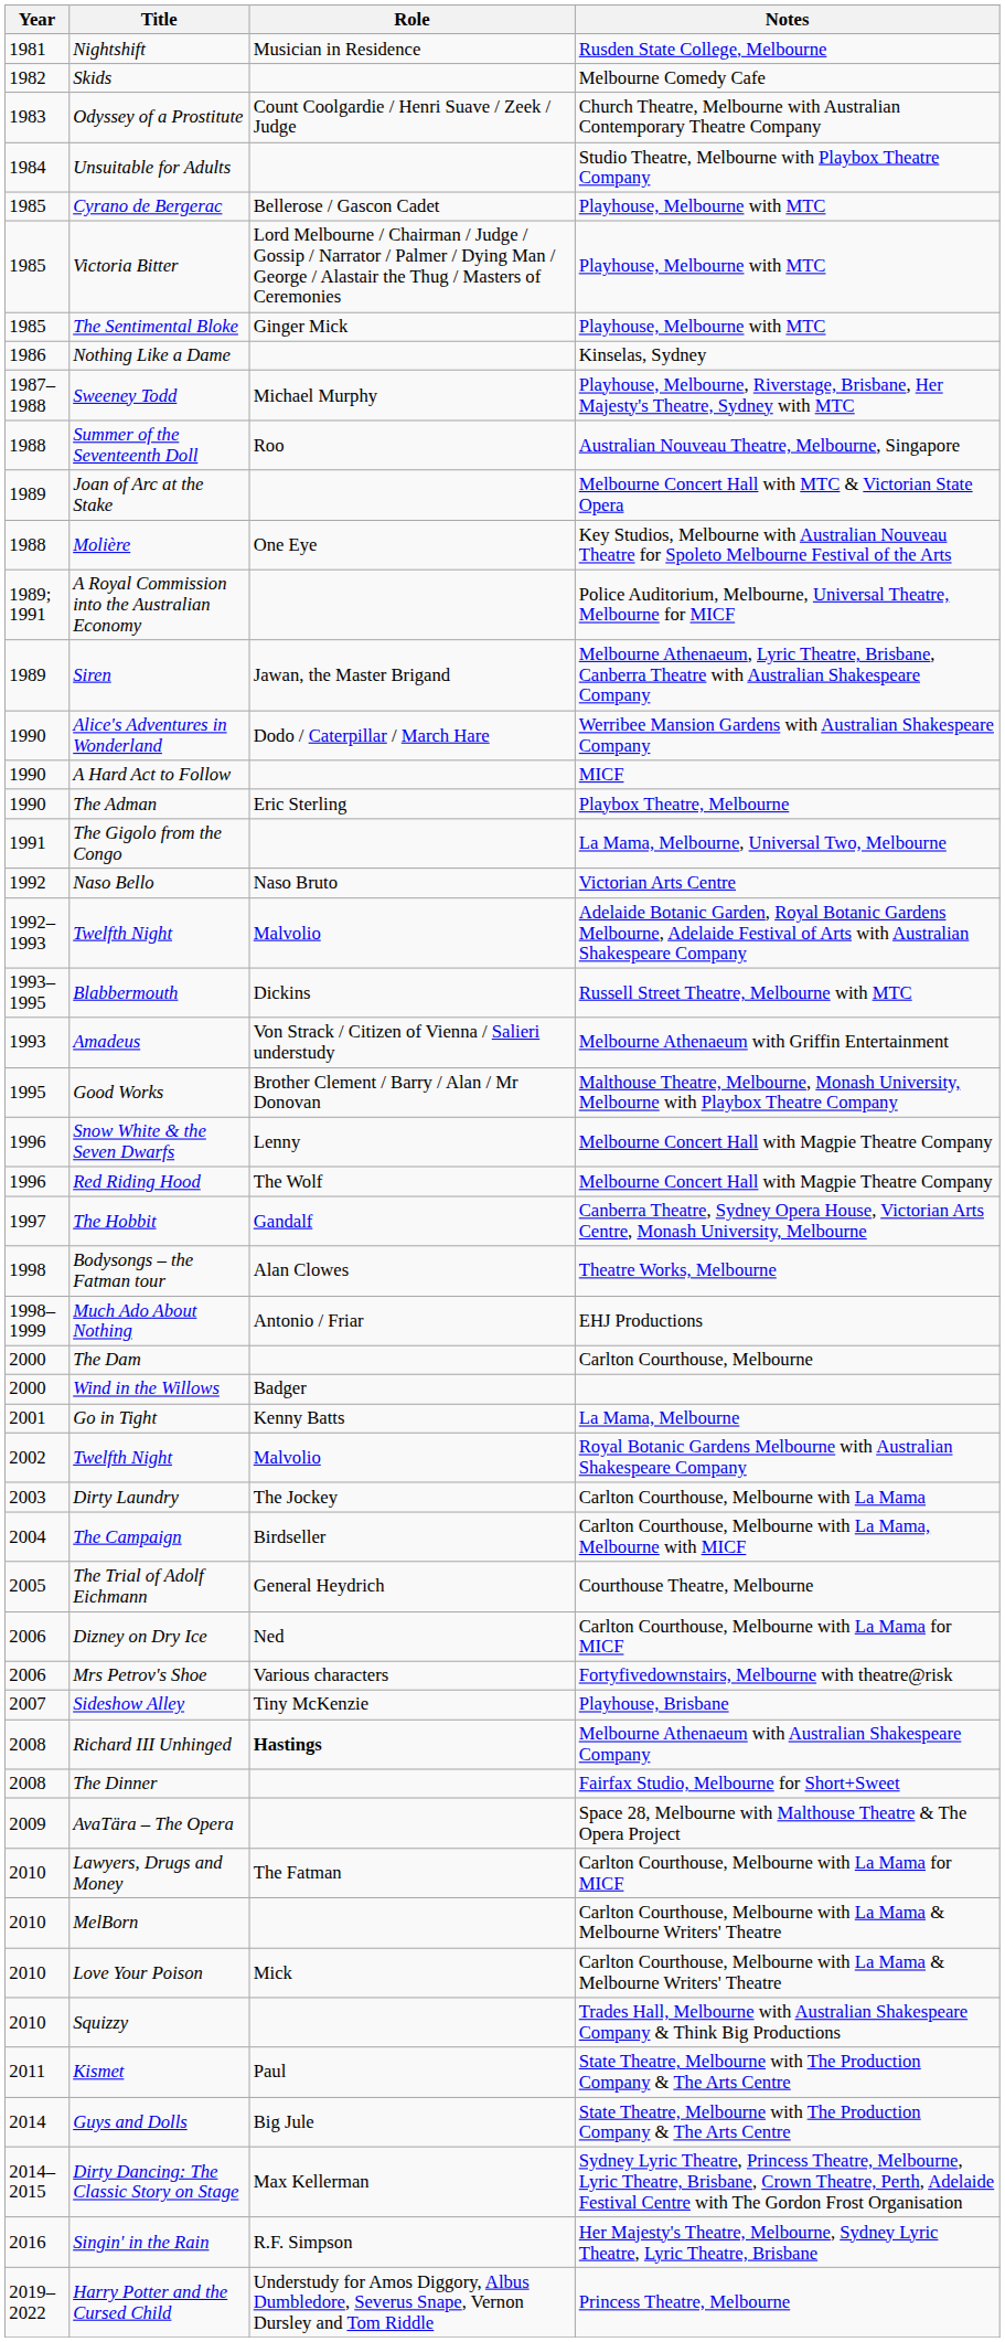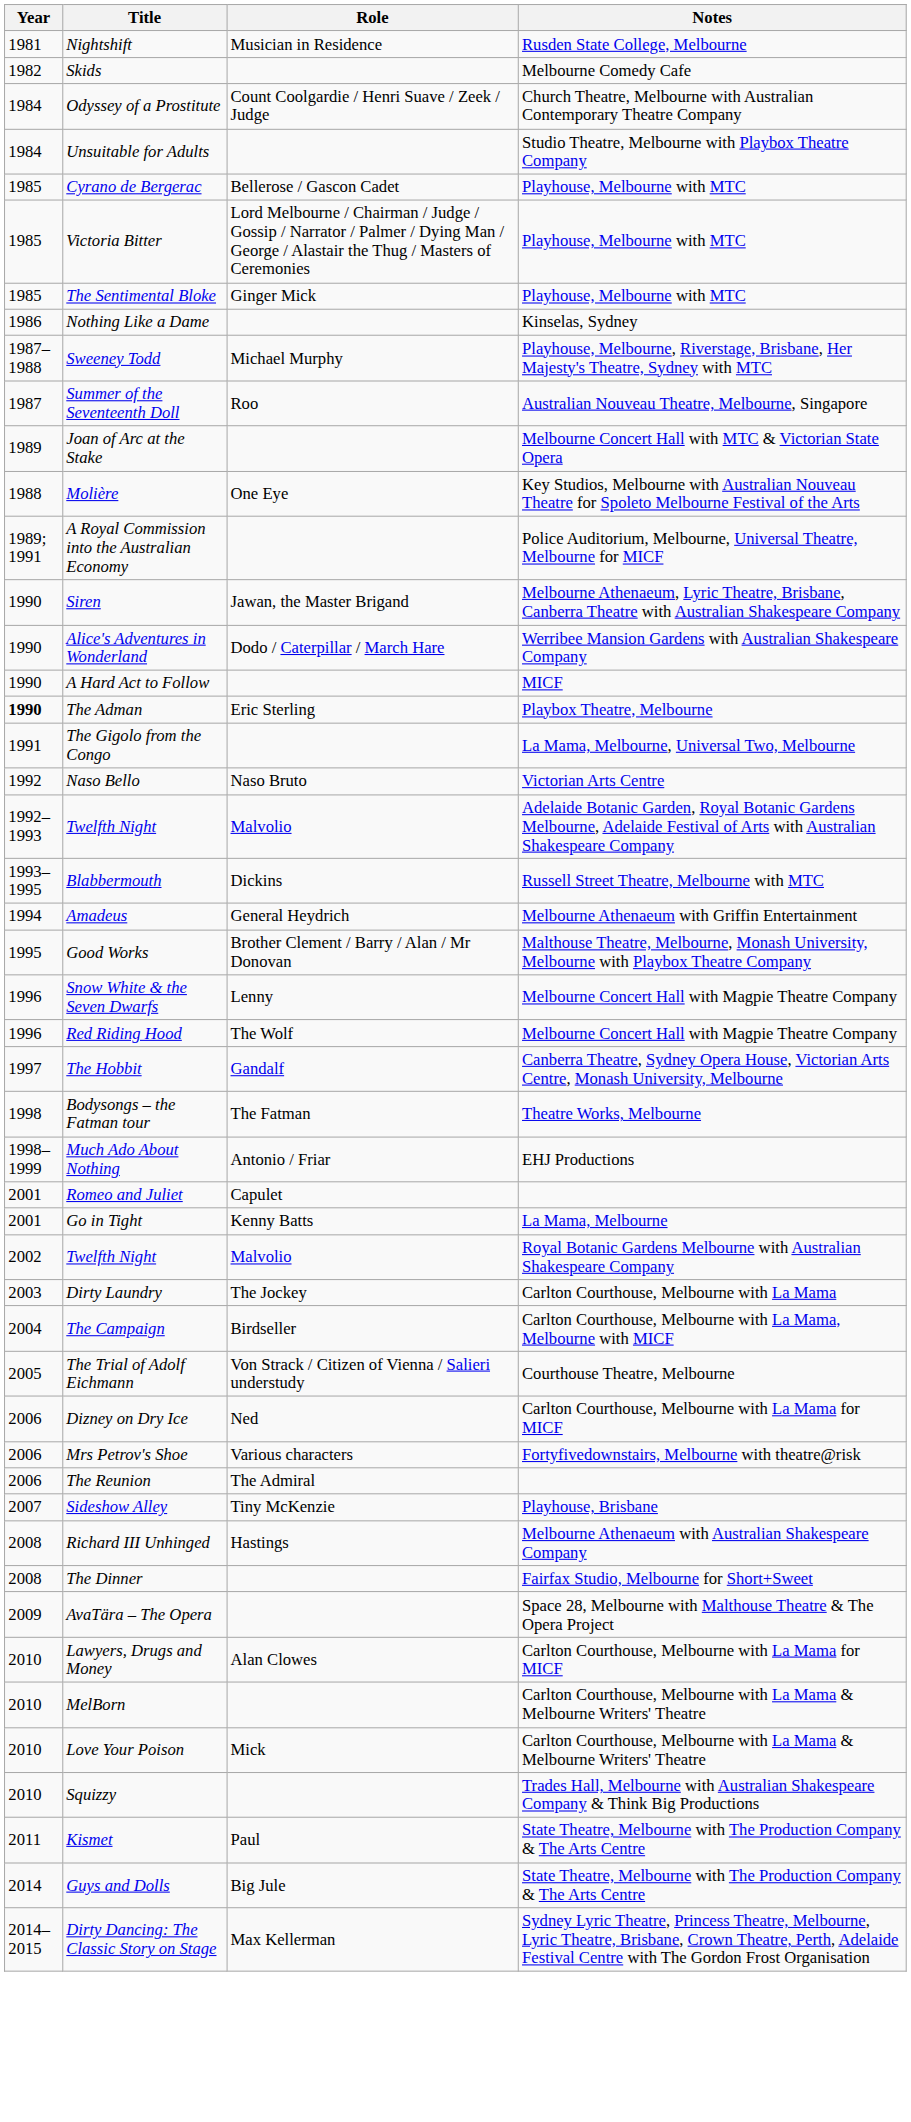 <table class=wikitable>
 <tr>
 <th>Year</th>
 <th>Title</th>
 <th>Role</th>
 <th>Notes</th>
 </tr>
 <tr>
 <td>1981</td>
 <td><em>Nightshift</em></td>
 <td>Musician in Residence</td>
 <td><a href='#'>Rusden State College, Melbourne</a></td>
 </tr>
 <tr>
 <td>1982</td>
 <td><em>Skids</em></td>
 <td></td>
 <td>Melbourne Comedy Cafe</td>
 </tr>
 <tr>
-<td>1983</td>
+<td>1984</td>
 <td><em>Odyssey of a Prostitute</em></td>
 <td>Count Coolgardie / Henri Suave / Zeek / Judge</td>
 <td>Church Theatre, Melbourne with Australian Contemporary Theatre Company</td>
 </tr>
 <tr>
 <td>1984</td>
 <td><em>Unsuitable for Adults</em></td>
 <td></td>
 <td>Studio Theatre, Melbourne with <a href='#'>Playbox Theatre Company</a></td>
 </tr>
 <tr>
 <td>1985</td>
 <td><em><a href='#'>Cyrano de Bergerac</a></em></td>
 <td>Bellerose / Gascon Cadet</td>
 <td><a href='#'>Playhouse, Melbourne</a> with <a href='#'>MTC</a></td>
 </tr>
 <tr>
 <td>1985</td>
 <td><em>Victoria Bitter</em></td>
 <td>Lord Melbourne / Chairman / Judge / Gossip / Narrator / Palmer / Dying Man / George / Alastair the Thug / Masters of Ceremonies</td>
 <td><a href='#'>Playhouse, Melbourne</a> with <a href='#'>MTC</a></td>
 </tr>
 <tr>
 <td>1985</td>
 <td><em><a href='#'>The Sentimental Bloke</a></em></td>
 <td>Ginger Mick</td>
 <td><a href='#'>Playhouse, Melbourne</a> with <a href='#'>MTC</a></td>
 </tr>
 <tr>
 <td>1986</td>
 <td><em>Nothing Like a Dame</em></td>
 <td></td>
 <td>Kinselas, Sydney</td>
 </tr>
 <tr>
 <td>1987–1988</td>
 <td><em><a href='#'>Sweeney Todd</a></em></td>
 <td>Michael Murphy</td>
 <td><a href='#'>Playhouse, Melbourne</a>, <a href='#'>Riverstage, Brisbane</a>, <a href='#'>Her Majesty's Theatre, Sydney</a> with <a href='#'>MTC</a></td>
 </tr>
 <tr>
-<td>1988</td>
+<td>1987</td>
 <td><em><a href='#'>Summer of the Seventeenth Doll</a></em></td>
 <td>Roo</td>
 <td><a href='#'>Australian Nouveau Theatre, Melbourne</a>, Singapore</td>
 </tr>
 <tr>
 <td>1989</td>
 <td><em>Joan of Arc at the Stake</em></td>
 <td></td>
 <td><a href='#'>Melbourne Concert Hall</a> with <a href='#'>MTC</a> & <a href='#'>Victorian State Opera</a></td>
 </tr>
 <tr>
 <td>1988</td>
 <td><em><a href='#'>Molière</a></em></td>
 <td>One Eye</td>
 <td>Key Studios, Melbourne with <a href='#'>Australian Nouveau Theatre</a> for <a href='#'>Spoleto Melbourne Festival of the Arts</a></td>
 </tr>
 <tr>
 <td>1989; 1991</td>
 <td><em>A Royal Commission into the Australian Economy</em></td>
 <td></td>
 <td>Police Auditorium, Melbourne, <a href='#'>Universal Theatre, Melbourne</a> for <a href='#'>MICF</a></td>
 </tr>
 <tr>
-<td>1989</td>
+<td>1990</td>
 <td><em><a href='#'>Siren</a></em></td>
 <td>Jawan, the Master Brigand</td>
 <td><a href='#'>Melbourne Athenaeum</a>, <a href='#'>Lyric Theatre, Brisbane</a>, <a href='#'>Canberra Theatre</a> with <a href='#'>Australian Shakespeare Company</a></td>
 </tr>
 <tr>
 <td>1990</td>
 <td><em><a href='#'>Alice's Adventures in Wonderland</a></em></td>
 <td>Dodo / <a href='#'>Caterpillar</a> / <a href='#'>March Hare</a></td>
 <td><a href='#'>Werribee Mansion Gardens</a> with <a href='#'>Australian Shakespeare Company</a></td>
 </tr>
 <tr>
 <td>1990</td>
 <td><em>A Hard Act to Follow</em></td>
 <td></td>
 <td><a href='#'>MICF</a></td>
 </tr>
 <tr>
-<td>1990</td>
+<td><strong>1990</strong></td>
 <td><em>The Adman</em></td>
 <td>Eric Sterling</td>
 <td><a href='#'>Playbox Theatre, Melbourne</a></td>
 </tr>
 <tr>
 <td>1991</td>
 <td><em>The Gigolo from the Congo</em></td>
 <td></td>
 <td><a href='#'>La Mama, Melbourne</a>, <a href='#'>Universal Two, Melbourne</a></td>
 </tr>
 <tr>
 <td>1992</td>
 <td><em>Naso Bello</em></td>
 <td>Naso Bruto</td>
 <td><a href='#'>Victorian Arts Centre</a></td>
 </tr>
 <tr>
 <td>1992–1993</td>
 <td><em><a href='#'>Twelfth Night</a></em></td>
 <td><a href='#'>Malvolio</a></td>
 <td><a href='#'>Adelaide Botanic Garden</a>, <a href='#'>Royal Botanic Gardens Melbourne</a>, <a href='#'>Adelaide Festival of Arts</a> with <a href='#'>Australian Shakespeare Company</a></td>
 </tr>
 <tr>
 <td>1993–1995</td>
 <td><em><a href='#'>Blabbermouth</a></em></td>
 <td>Dickins</td>
 <td><a href='#'>Russell Street Theatre, Melbourne</a> with  <a href='#'>MTC</a></td>
 </tr>
 <tr>
-<td>1993</td>
+<td>1994</td>
 <td><em><a href='#'>Amadeus</a></em></td>
-<td>Von Strack / Citizen of Vienna / <a href='#'>Salieri</a> understudy</td>
+<td>General Heydrich</td>
 <td><a href='#'>Melbourne Athenaeum</a> with Griffin Entertainment</td>
 </tr>
 <tr>
 <td>1995</td>
 <td><em>Good Works</em></td>
 <td>Brother Clement / Barry / Alan / Mr Donovan</td>
 <td><a href='#'>Malthouse Theatre, Melbourne</a>, <a href='#'>Monash University, Melbourne</a> with <a href='#'>Playbox Theatre Company</a></td>
 </tr>
 <tr>
 <td>1996</td>
 <td><em><a href='#'>Snow White & the Seven Dwarfs</a></em></td>
 <td>Lenny</td>
 <td><a href='#'>Melbourne Concert Hall</a> with Magpie Theatre Company</td>
 </tr>
 <tr>
 <td>1996</td>
 <td><em><a href='#'>Red Riding Hood</a></em></td>
 <td>The Wolf</td>
 <td><a href='#'>Melbourne Concert Hall</a> with Magpie Theatre Company</td>
 </tr>
 <tr>
 <td>1997</td>
 <td><em><a href='#'>The Hobbit</a></em></td>
 <td><a href='#'>Gandalf</a></td>
 <td><a href='#'>Canberra Theatre</a>, <a href='#'>Sydney Opera House</a>, <a href='#'>Victorian Arts Centre</a>, <a href='#'>Monash University, Melbourne</a></td>
 </tr>
 <tr>
 <td>1998</td>
 <td><em>Bodysongs – the Fatman tour</em></td>
-<td>Alan Clowes</td>
+<td>The Fatman</td>
 <td><a href='#'>Theatre Works, Melbourne</a></td>
 </tr>
 <tr>
 <td>1998–1999</td>
 <td><em><a href='#'>Much Ado About Nothing</a></em></td>
 <td>Antonio / Friar</td>
 <td>EHJ Productions</td>
 </tr>
 <tr>
-<td>2000</td>
-<td><em>The Dam</em></td>
-<td></td>
-<td>Carlton Courthouse, Melbourne</td>
-</tr>
-<tr>
-<td>2000</td>
-<td><em><a href='#'>Wind in the Willows</a></em></td>
-<td>Badger</td>
+<td>2001</td>
+<td><em><a href='#'>Romeo and Juliet</a></em></td>
+<td>Capulet</td>
 <td></td>
 </tr>
 <tr>
 <td>2001</td>
 <td><em>Go in Tight</em></td>
 <td>Kenny Batts</td>
 <td><a href='#'>La Mama, Melbourne</a></td>
 </tr>
 <tr>
 <td>2002</td>
 <td><em><a href='#'>Twelfth Night</a></em></td>
 <td><a href='#'>Malvolio</a></td>
 <td><a href='#'>Royal Botanic Gardens Melbourne</a> with <a href='#'>Australian Shakespeare Company</a></td>
 </tr>
 <tr>
 <td>2003</td>
 <td><em>Dirty Laundry</em></td>
 <td>The Jockey</td>
 <td>Carlton Courthouse, Melbourne with <a href='#'>La Mama</a></td>
 </tr>
 <tr>
 <td>2004</td>
 <td><em><a href='#'>The Campaign</a></em></td>
 <td>Birdseller</td>
 <td>Carlton Courthouse, Melbourne with <a href='#'>La Mama, Melbourne</a> with <a href='#'>MICF</a></td>
 </tr>
 <tr>
 <td>2005</td>
 <td><em>The Trial of Adolf Eichmann</em></td>
-<td>General Heydrich</td>
+<td>Von Strack / Citizen of Vienna / <a href='#'>Salieri</a> understudy</td>
 <td>Courthouse Theatre, Melbourne</td>
 </tr>
 <tr>
 <td>2006</td>
 <td><em>Dizney on Dry Ice</em></td>
 <td>Ned</td>
 <td>Carlton Courthouse, Melbourne with <a href='#'>La Mama</a> for <a href='#'>MICF</a></td>
 </tr>
 <tr>
 <td>2006</td>
 <td><em>Mrs Petrov's Shoe</em></td>
 <td>Various characters</td>
 <td><a href='#'>Fortyfivedownstairs, Melbourne</a> with theatre@risk</td>
 </tr>
 <tr>
+<td>2006</td>
+<td><em>The Reunion</em></td>
+<td>The Admiral</td>
+<td></td>
+</tr>
+<tr>
 <td>2007</td>
 <td><em><a href='#'>Sideshow Alley</a></em></td>
 <td>Tiny McKenzie</td>
 <td><a href='#'>Playhouse, Brisbane</a></td>
 </tr>
 <tr>
 <td>2008</td>
 <td><em>Richard III Unhinged</em></td>
-<td><strong>Hastings</strong></td>
+<td>Hastings</td>
 <td><a href='#'>Melbourne Athenaeum</a> with <a href='#'>Australian Shakespeare Company</a></td>
 </tr>
 <tr>
 <td>2008</td>
 <td><em>The Dinner</em></td>
 <td></td>
 <td><a href='#'>Fairfax Studio, Melbourne</a> for <a href='#'>Short+Sweet</a></td>
 </tr>
 <tr>
 <td>2009</td>
 <td><em>AvaTära – The Opera</em></td>
 <td></td>
 <td>Space 28, Melbourne with <a href='#'>Malthouse Theatre</a> & The Opera Project</td>
 </tr>
 <tr>
 <td>2010</td>
 <td><em>Lawyers, Drugs and Money</em></td>
-<td>The Fatman</td>
+<td>Alan Clowes</td>
 <td>Carlton Courthouse, Melbourne with <a href='#'>La Mama</a> for <a href='#'>MICF</a></td>
 </tr>
 <tr>
 <td>2010</td>
 <td><em>MelBorn</em></td>
 <td></td>
 <td>Carlton Courthouse, Melbourne with <a href='#'>La Mama</a> & Melbourne Writers' Theatre</td>
 </tr>
 <tr>
 <td>2010</td>
 <td><em>Love Your Poison</em></td>
 <td>Mick</td>
 <td>Carlton Courthouse, Melbourne with <a href='#'>La Mama</a> & Melbourne Writers' Theatre</td>
 </tr>
 <tr>
 <td>2010</td>
 <td><em>Squizzy</em></td>
 <td></td>
 <td><a href='#'>Trades Hall, Melbourne</a> with <a href='#'>Australian Shakespeare Company</a> & Think Big Productions</td>
 </tr>
 <tr>
 <td>2011</td>
 <td><em><a href='#'>Kismet</a></em></td>
 <td>Paul</td>
 <td><a href='#'>State Theatre, Melbourne</a> with <a href='#'>The Production Company</a> & <a href='#'>The Arts Centre</a></td>
 </tr>
 <tr>
 <td>2014</td>
 <td><em><a href='#'>Guys and Dolls</a></em></td>
 <td>Big Jule</td>
 <td><a href='#'>State Theatre, Melbourne</a> with <a href='#'>The Production Company</a> & <a href='#'>The Arts Centre</a></td>
 </tr>
 <tr>
 <td>2014–2015</td>
 <td><em><a href='#'>Dirty Dancing: The Classic Story on Stage</a></em></td>
 <td>Max Kellerman</td>
 <td><a href='#'>Sydney Lyric Theatre</a>, <a href='#'>Princess Theatre, Melbourne</a>, <a href='#'>Lyric Theatre, Brisbane</a>, <a href='#'>Crown Theatre, Perth</a>, <a href='#'>Adelaide Festival Centre</a> with The Gordon Frost Organisation</td>
 </tr>
-<tr>
-<td>2016</td>
-<td><em><a href='#'>Singin' in the Rain</a></em></td>
-<td>R.F. Simpson</td>
-<td><a href='#'>Her Majesty's Theatre, Melbourne</a>, <a href='#'>Sydney Lyric Theatre</a>, <a href='#'>Lyric Theatre, Brisbane</a></td>
-</tr>
-<tr>
-<td>2019–2022</td>
-<td><em><a href='#'>Harry Potter and the Cursed Child</a></em></td>
-<td>Understudy for Amos Diggory, <a href='#'>Albus Dumbledore</a>, <a href='#'>Severus Snape</a>, Vernon Dursley and <a href='#'>Tom Riddle</a></td>
-<td><a href='#'>Princess Theatre, Melbourne</a></td>
-</tr>
 </table>
